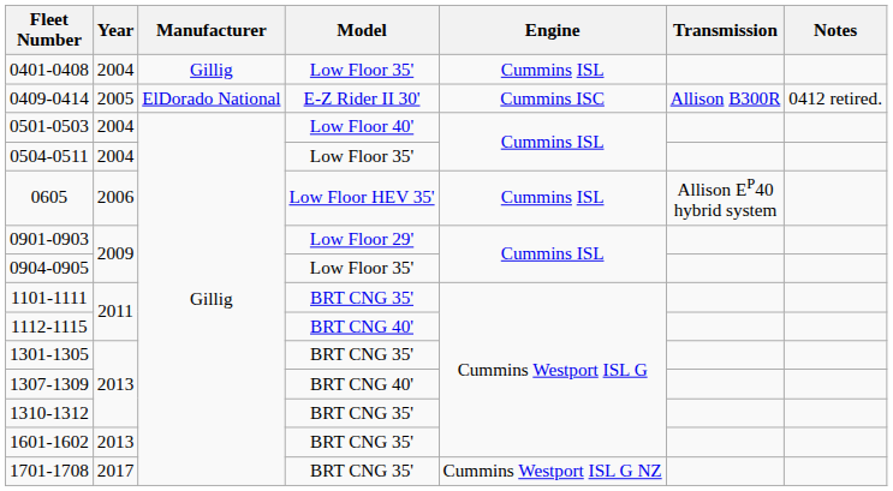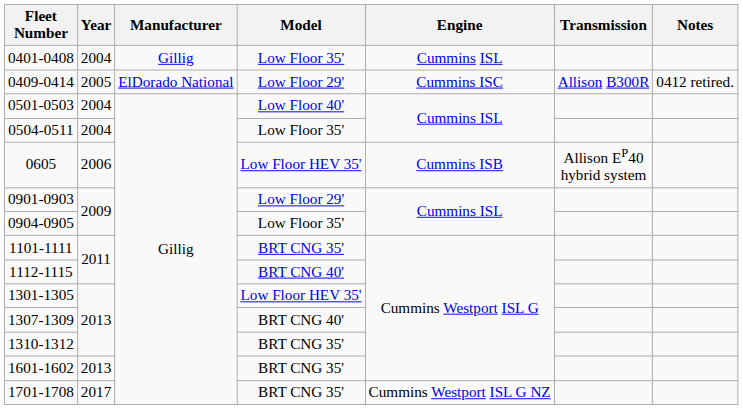 <table class="wikitable">
 <tr>
 <th>Fleet<br>Number</th>
 <th>Year</th>
 <th>Manufacturer</th>
 <th>Model</th>
 <th>Engine</th>
 <th>Transmission</th>
 <th>Notes</th>
 </tr>
 <tr align="center">
 <td>0401-0408</td>
 <td>2004</td>
 <td><a href='#'>Gillig</a></td>
 <td><a href='#'>Low Floor 35'</a></td>
 <td><a href='#'>Cummins</a> <a href='#'>ISL</a></td>
 <td></td>
 <td></td>
 </tr>
 <tr align="center">
 <td>0409-0414</td>
 <td>2005</td>
 <td><a href='#'>ElDorado National</a></td>
-<td><a href='#'>E-Z Rider II 30'</a></td>
+<td><a href='#'>Low Floor 29'</a></td>
 <td><a href='#'>Cummins ISC</a></td>
 <td><a href='#'>Allison</a> <a href='#'>B300R</a></td>
 <td align="left">0412 retired.</td>
 </tr>
 <tr align="center">
 <td>0501-0503</td>
 <td>2004</td>
 <td rowspan="12">Gillig</td>
 <td><a href='#'>Low Floor 40'</a></td>
 <td rowspan="2"><a href='#'>Cummins ISL</a></td>
 <td></td>
 <td></td>
 </tr>
 <tr align="center">
 <td>0504-0511</td>
 <td>2004</td>
 <td>Low Floor 35'</td>
 <td></td>
 <td></td>
 </tr>
 <tr align="center">
 <td>0605</td>
 <td>2006</td>
 <td><a href='#'>Low Floor HEV 35'</a></td>
-<td><a href='#'>Cummins</a> <a href='#'>ISL</a></td>
+<td><a href='#'>Cummins ISB</a></td>
 <td>Allison E<sup>P</sup>40<br>hybrid system</td>
 <td></td>
 </tr>
 <tr align="center">
 <td>0901-0903</td>
 <td rowspan="2">2009</td>
 <td><a href='#'>Low Floor 29'</a></td>
 <td rowspan="2"><a href='#'>Cummins ISL</a></td>
 <td></td>
 <td></td>
 </tr>
 <tr align="center">
 <td>0904-0905</td>
 <td>Low Floor 35'</td>
 <td></td>
 <td></td>
 </tr>
 <tr align="center">
 <td>1101-1111</td>
 <td rowspan="2">2011</td>
 <td><a href='#'>BRT CNG 35'</a></td>
 <td rowspan="6">Cummins <a href='#'>Westport</a> <a href='#'>ISL G</a></td>
 <td></td>
 <td></td>
 </tr>
 <tr align="center">
 <td>1112-1115</td>
 <td><a href='#'>BRT CNG 40'</a></td>
 <td></td>
 <td></td>
 </tr>
 <tr align="center">
 <td>1301-1305</td>
 <td rowspan="3">2013</td>
-<td>BRT CNG 35'</td>
+<td><a href='#'>Low Floor HEV 35'</a></td>
 <td></td>
 <td></td>
 </tr>
 <tr align="center">
 <td>1307-1309</td>
 <td>BRT CNG 40'</td>
 <td></td>
 <td></td>
 </tr>
 <tr align="center">
 <td>1310-1312</td>
 <td>BRT CNG 35'</td>
 <td></td>
 <td></td>
 </tr>
 <tr align="center">
 <td>1601-1602</td>
 <td>2013</td>
 <td>BRT CNG 35'</td>
 <td></td>
 <td></td>
 </tr>
 <tr align="center">
 <td>1701-1708</td>
 <td>2017</td>
 <td>BRT CNG 35'</td>
 <td>Cummins <a href='#'>Westport</a> <a href='#'>ISL G NZ</a></td>
 <td></td>
 <td></td>
 </tr>
 </table>
